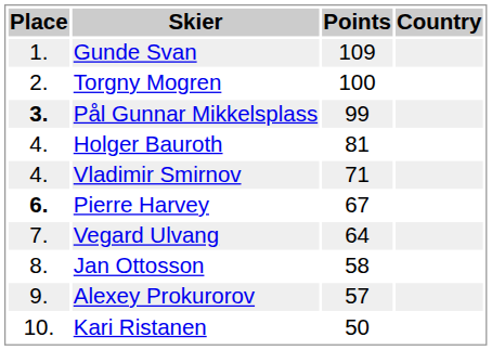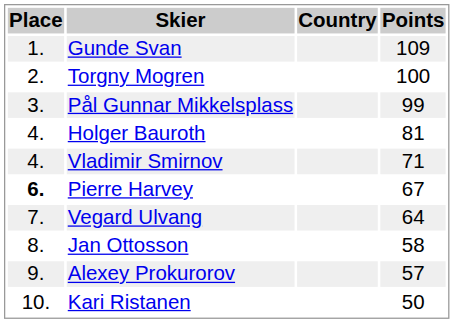 <table border="0" style="border: 1px solid #999; background-color:#FFFFFF; text-align:center">
 <tr align="center" bgcolor="#CCCCCC">
 <th>Place</th>
 <th>Skier</th>
+<th>Country</th>
 <th>Points</th>
-<th>Country</th>
 </tr>
 <tr bgcolor="#EFEFEF">
 <td>1.</td>
 <td align="left"><a href='#'>Gunde Svan</a></td>
+<td align="left"></td>
 <td>109</td>
-<td align="left"></td>
 </tr>
 <tr>
 <td>2.</td>
 <td align="left"><a href='#'>Torgny Mogren</a></td>
+<td align="left"></td>
 <td>100</td>
-<td align="left"></td>
 </tr>
 <tr bgcolor="#EFEFEF">
-<td><strong>3.</strong></td>
+<td>3.</td>
 <td align="left"><a href='#'>Pål Gunnar Mikkelsplass</a></td>
+<td align="left"></td>
 <td>99</td>
-<td align="left"></td>
 </tr>
 <tr>
 <td>4.</td>
 <td align="left"><a href='#'>Holger Bauroth</a></td>
+<td align="left"></td>
 <td>81</td>
-<td align="left"></td>
 </tr>
 <tr bgcolor="#EFEFEF">
 <td>4.</td>
 <td align="left"><a href='#'>Vladimir Smirnov</a></td>
+<td align="left"></td>
 <td>71</td>
-<td align="left"></td>
 </tr>
 <tr>
 <td><strong>6.</strong></td>
 <td align="left"><a href='#'>Pierre Harvey</a></td>
+<td align="left"></td>
 <td>67</td>
-<td align="left"></td>
 </tr>
 <tr bgcolor="#EFEFEF">
 <td>7.</td>
 <td align="left"><a href='#'>Vegard Ulvang</a></td>
+<td align="left"></td>
 <td>64</td>
-<td align="left"></td>
 </tr>
 <tr>
 <td>8.</td>
 <td align="left"><a href='#'>Jan Ottosson</a></td>
+<td align="left"></td>
 <td>58</td>
-<td align="left"></td>
 </tr>
 <tr bgcolor="#EFEFEF">
 <td>9.</td>
 <td align="left"><a href='#'>Alexey Prokurorov</a></td>
+<td align="left"></td>
 <td>57</td>
-<td align="left"></td>
 </tr>
 <tr>
 <td>10.</td>
 <td align="left"><a href='#'>Kari Ristanen</a></td>
+<td align="left"></td>
 <td>50</td>
-<td align="left"></td>
 </tr>
 </table>
